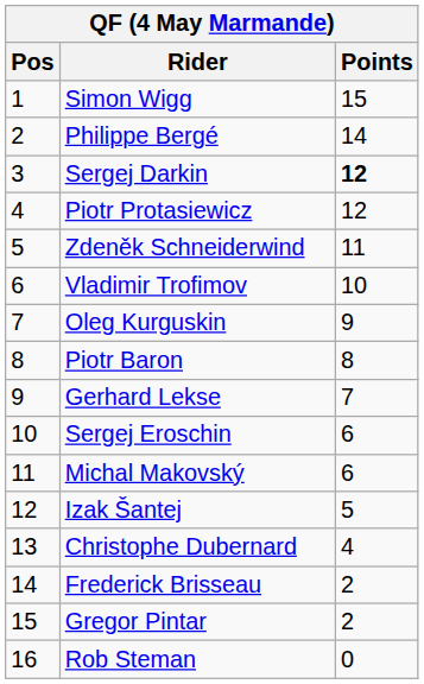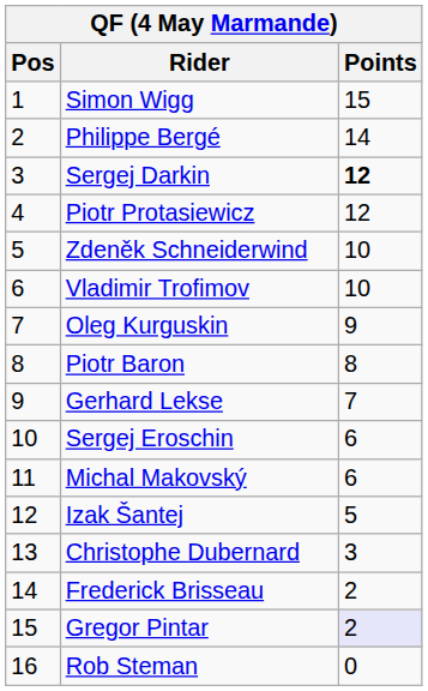 <table class="wikitable">
 <tr>
 <th colspan="6">QF (4 May  <a href='#'>Marmande</a>)</th>
 </tr>
 <tr>
 <th width=20>Pos</th>
 <th width=180>Rider</th>
 <th width=40>Points</th>
 </tr>
 <tr>
 <td>1</td>
 <td style="text-align:left;"> <a href='#'>Simon Wigg</a></td>
 <td>15</td>
 </tr>
 <tr>
 <td>2</td>
 <td style="text-align:left;"> <a href='#'>Philippe Bergé</a></td>
 <td>14</td>
 </tr>
 <tr>
 <td>3</td>
 <td style="text-align:left;"> <a href='#'>Sergej Darkin</a></td>
 <td><strong>12</strong></td>
 </tr>
 <tr>
 <td>4</td>
 <td style="text-align:left;"> <a href='#'>Piotr Protasiewicz</a></td>
 <td>12</td>
 </tr>
 <tr>
 <td>5</td>
 <td style="text-align:left;"> <a href='#'>Zdeněk Schneiderwind</a></td>
-<td>11</td>
+<td>10</td>
 </tr>
 <tr>
 <td>6</td>
 <td style="text-align:left;"> <a href='#'>Vladimir Trofimov</a></td>
 <td>10</td>
 </tr>
 <tr>
 <td>7</td>
 <td style="text-align:left;"> <a href='#'>Oleg Kurguskin</a></td>
 <td>9</td>
 </tr>
 <tr>
 <td>8</td>
 <td style="text-align:left;"> <a href='#'>Piotr Baron</a></td>
 <td>8</td>
 </tr>
 <tr>
 <td>9</td>
 <td style="text-align:left;"> <a href='#'>Gerhard Lekse</a></td>
 <td>7</td>
 </tr>
 <tr>
 <td>10</td>
 <td style="text-align:left;"> <a href='#'>Sergej Eroschin</a></td>
 <td>6</td>
 </tr>
 <tr>
 <td>11</td>
 <td style="text-align:left;"> <a href='#'>Michal Makovský</a></td>
 <td>6</td>
 </tr>
 <tr>
 <td>12</td>
 <td style="text-align:left;"> <a href='#'>Izak Šantej</a></td>
 <td>5</td>
 </tr>
 <tr>
 <td>13</td>
 <td style="text-align:left;"> <a href='#'>Christophe Dubernard</a></td>
-<td>4</td>
+<td>3</td>
 </tr>
 <tr>
 <td>14</td>
 <td style="text-align:left;"> <a href='#'>Frederick Brisseau</a></td>
 <td>2</td>
 </tr>
 <tr>
 <td>15</td>
 <td style="text-align:left;"> <a href='#'>Gregor Pintar</a></td>
-<td>2</td>
+<td style="background: lavender;">2</td>
 </tr>
 <tr>
 <td>16</td>
 <td style="text-align:left;"> <a href='#'>Rob Steman</a></td>
 <td>0</td>
 </tr>
 </table>
